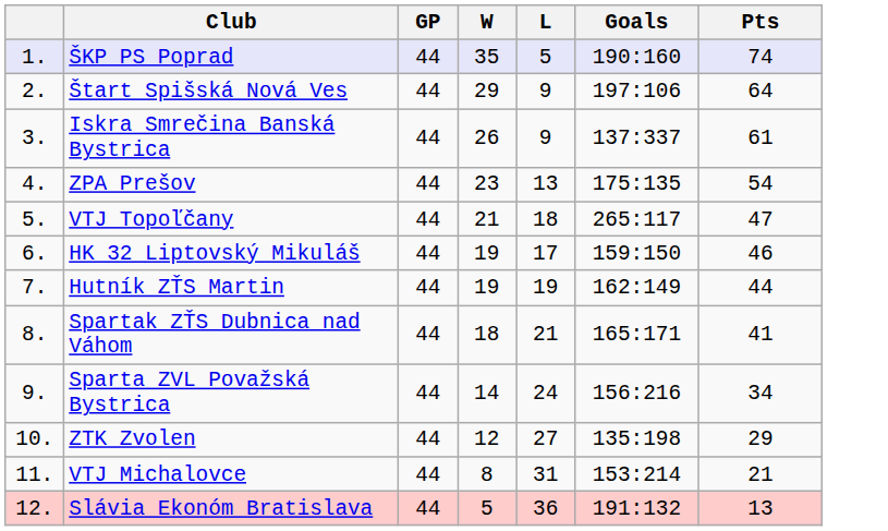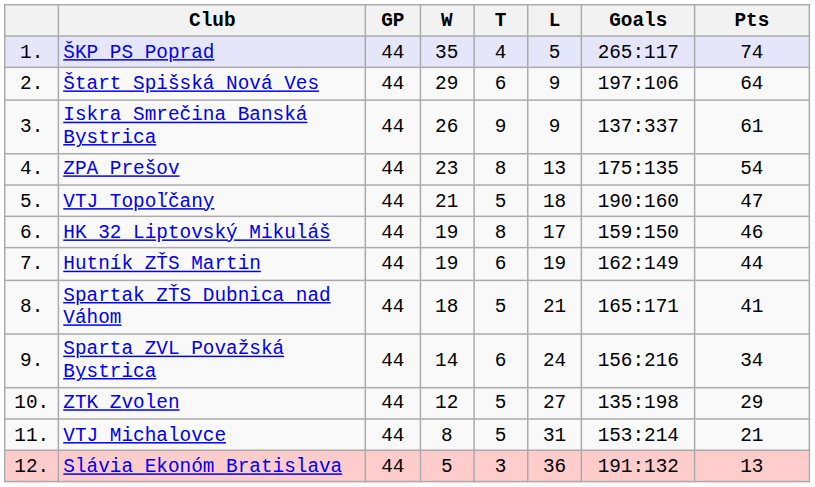 <table class="wikitable">
 <tr>
 <th width="30"></th>
 <th width="200">Club</th>
 <th width="30">GP</th>
 <th width="30">W</th>
+<th width="30">T</th>
 <th width="30">L</th>
 <th width="70">Goals</th>
 <th width="70">Pts</th>
 </tr>
 <tr bgcolor="#e6e6fa" align="center">
 <td>1.</td>
 <td align="left"><a href='#'>ŠKP PS Poprad</a></td>
 <td>44</td>
 <td>35</td>
+<td>4</td>
 <td>5</td>
-<td>190:160</td>
+<td>265:117</td>
 <td>74</td>
 </tr>
 <tr align="center">
 <td>2.</td>
 <td align="left"><a href='#'>Štart Spišská Nová Ves</a></td>
 <td>44</td>
 <td>29</td>
+<td>6</td>
 <td>9</td>
 <td>197:106</td>
 <td>64</td>
 </tr>
 <tr align="center">
 <td>3.</td>
 <td align="left"><a href='#'>Iskra Smrečina Banská Bystrica</a></td>
 <td>44</td>
 <td>26</td>
 <td>9</td>
+<td>9</td>
 <td>137:337</td>
 <td>61</td>
 </tr>
 <tr align="center">
 <td>4.</td>
 <td align="left"><a href='#'>ZPA Prešov</a></td>
 <td>44</td>
 <td>23</td>
+<td>8</td>
 <td>13</td>
 <td>175:135</td>
 <td>54</td>
 </tr>
 <tr align="center">
 <td>5.</td>
 <td align="left"><a href='#'>VTJ Topoľčany</a></td>
 <td>44</td>
 <td>21</td>
+<td>5</td>
 <td>18</td>
-<td>265:117</td>
+<td>190:160</td>
 <td>47</td>
 </tr>
 <tr align="center">
 <td>6.</td>
 <td align="left"><a href='#'>HK 32 Liptovský Mikuláš</a></td>
 <td>44</td>
 <td>19</td>
+<td>8</td>
 <td>17</td>
 <td>159:150</td>
 <td>46</td>
 </tr>
 <tr align="center">
 <td>7.</td>
 <td align="left"><a href='#'>Hutník ZŤS Martin</a></td>
 <td>44</td>
 <td>19</td>
+<td>6</td>
 <td>19</td>
 <td>162:149</td>
 <td>44</td>
 </tr>
 <tr align="center">
 <td>8.</td>
 <td align="left"><a href='#'>Spartak ZŤS Dubnica nad Váhom</a></td>
 <td>44</td>
 <td>18</td>
+<td>5</td>
 <td>21</td>
 <td>165:171</td>
 <td>41</td>
 </tr>
 <tr align="center">
 <td>9.</td>
 <td align="left"><a href='#'>Sparta ZVL Považská Bystrica</a></td>
 <td>44</td>
 <td>14</td>
+<td>6</td>
 <td>24</td>
 <td>156:216</td>
 <td>34</td>
 </tr>
 <tr align="center">
 <td>10.</td>
 <td align="left"><a href='#'>ZTK Zvolen</a></td>
 <td>44</td>
 <td>12</td>
+<td>5</td>
 <td>27</td>
 <td>135:198</td>
 <td>29</td>
 </tr>
 <tr align="center">
 <td>11.</td>
 <td align="left"><a href='#'>VTJ Michalovce</a></td>
 <td>44</td>
 <td>8</td>
+<td>5</td>
 <td>31</td>
 <td>153:214</td>
 <td>21</td>
 </tr>
 <tr align="center" bgcolor="#ffcccc">
 <td>12.</td>
 <td align="left"><a href='#'>Slávia Ekonóm Bratislava</a></td>
 <td>44</td>
 <td>5</td>
+<td>3</td>
 <td>36</td>
 <td>191:132</td>
 <td>13</td>
 </tr>
 </table>
